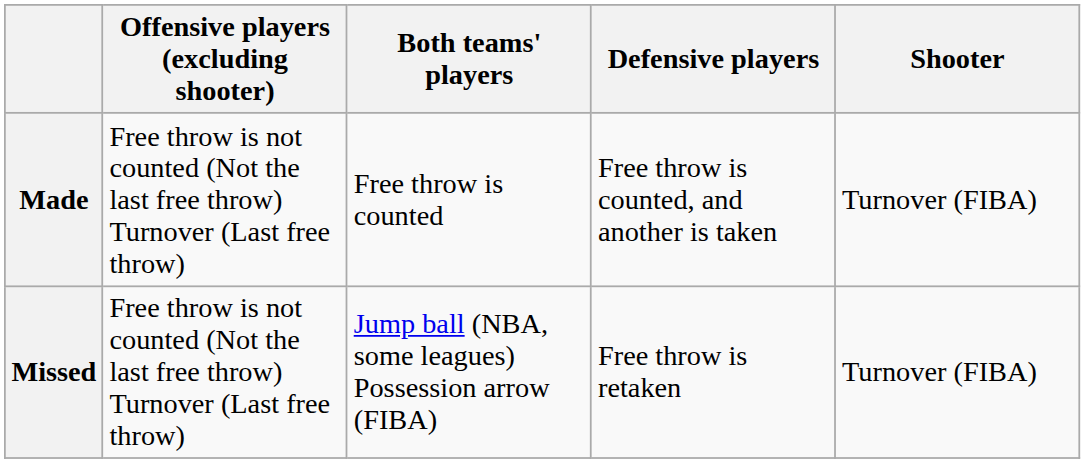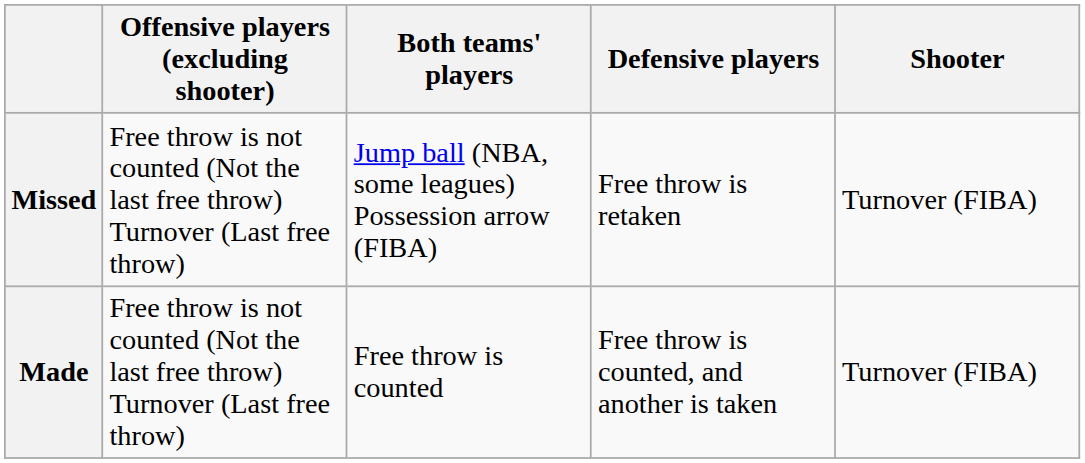 <table class=wikitable>
 <tr>
 <th width=8%></th>
 <th width=23%>Offensive players (excluding shooter)</th>
 <th width=23%>Both teams' players</th>
 <th width=23%>Defensive players</th>
 <th width=23%>Shooter</th>
 </tr>
 <tr>
+<th>Missed</th>
+<td>Free throw is not counted (Not the last free throw)<br>Turnover (Last free throw)</td>
+<td><a href='#'>Jump ball</a> (NBA, some leagues)<br> Possession arrow (FIBA)</td>
+<td>Free throw is retaken</td>
+<td>Turnover (FIBA)</td>
+</tr>
+<tr>
 <th>Made</th>
 <td>Free throw is not counted (Not the last free throw)<br>Turnover (Last free throw)</td>
 <td>Free throw is counted</td>
 <td>Free throw is counted, and another is taken</td>
 <td>Turnover (FIBA)</td>
 </tr>
-<tr>
-<th>Missed</th>
-<td>Free throw is not counted (Not the last free throw)<br>Turnover (Last free throw)</td>
-<td><a href='#'>Jump ball</a> (NBA, some leagues)<br> Possession arrow (FIBA)</td>
-<td>Free throw is retaken</td>
-<td>Turnover (FIBA)</td>
-</tr>
 </table>
